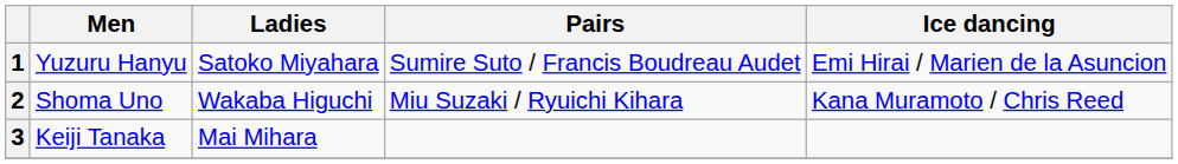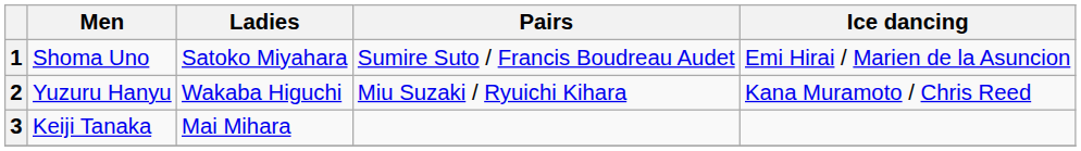 <table class="wikitable">
 <tr>
 <th></th>
 <th>Men</th>
 <th>Ladies</th>
 <th>Pairs</th>
 <th>Ice dancing</th>
 </tr>
 <tr>
 <th>1</th>
-<td><a href='#'>Yuzuru Hanyu</a></td>
+<td><a href='#'>Shoma Uno</a></td>
 <td><a href='#'>Satoko Miyahara</a></td>
 <td><a href='#'>Sumire Suto</a> / <a href='#'>Francis Boudreau Audet</a></td>
 <td><a href='#'>Emi Hirai</a> / <a href='#'>Marien de la Asuncion</a></td>
 </tr>
 <tr>
 <th>2</th>
-<td><a href='#'>Shoma Uno</a></td>
+<td><a href='#'>Yuzuru Hanyu</a></td>
 <td><a href='#'>Wakaba Higuchi</a></td>
 <td><a href='#'>Miu Suzaki</a> / <a href='#'>Ryuichi Kihara</a></td>
 <td><a href='#'>Kana Muramoto</a> / <a href='#'>Chris Reed</a></td>
 </tr>
 <tr>
 <th>3</th>
 <td><a href='#'>Keiji Tanaka</a></td>
 <td><a href='#'>Mai Mihara</a></td>
 <td></td>
 <td></td>
 </tr>
 <tr>
 </tr>
 </table>
